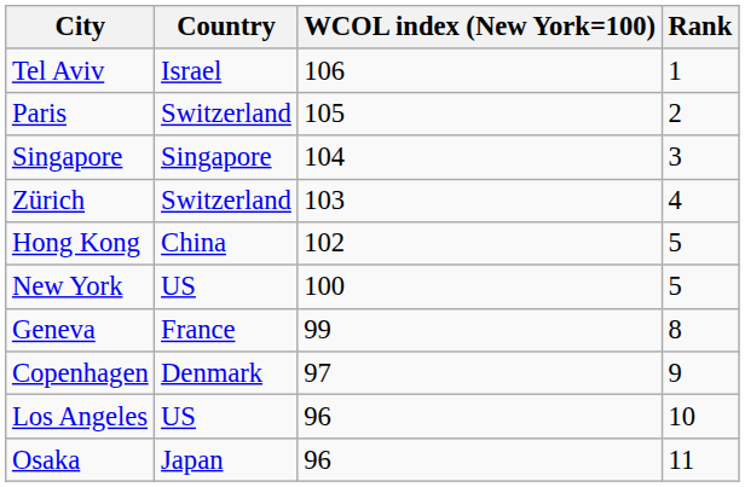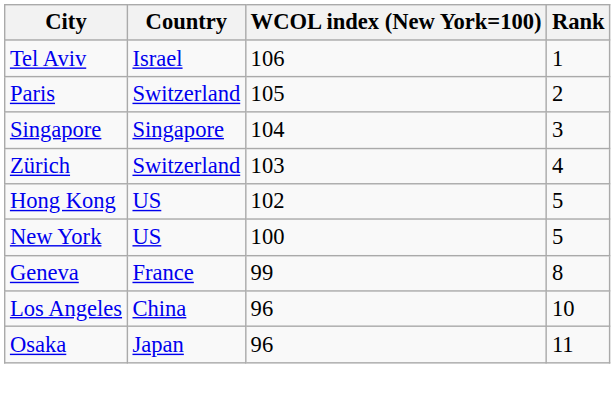 <table class="wikitable sortable">
 <tr>
 <th>City</th>
 <th>Country</th>
 <th>WCOL index (New York=100)</th>
 <th>Rank</th>
 </tr>
 <tr>
 <td><a href='#'>Tel Aviv</a></td>
 <td><a href='#'>Israel</a></td>
 <td>106</td>
 <td>1</td>
 </tr>
 <tr>
 <td><a href='#'>Paris</a></td>
 <td><a href='#'>Switzerland</a></td>
 <td>105</td>
 <td>2</td>
 </tr>
 <tr>
 <td><a href='#'>Singapore</a></td>
 <td><a href='#'>Singapore</a></td>
 <td>104</td>
 <td>3</td>
 </tr>
 <tr>
 <td><a href='#'>Zürich</a></td>
 <td><a href='#'>Switzerland</a></td>
 <td>103</td>
 <td>4</td>
 </tr>
 <tr>
 <td><a href='#'>Hong Kong</a></td>
-<td><a href='#'>China</a></td>
+<td><a href='#'>US</a></td>
 <td>102</td>
 <td>5</td>
 </tr>
 <tr>
 <td><a href='#'>New York</a></td>
 <td><a href='#'>US</a></td>
 <td>100</td>
 <td>5</td>
 </tr>
 <tr>
 <td><a href='#'>Geneva</a></td>
 <td><a href='#'>France</a></td>
 <td>99</td>
 <td>8</td>
 </tr>
 <tr>
-<td><a href='#'>Copenhagen</a></td>
-<td><a href='#'>Denmark</a></td>
-<td>97</td>
-<td>9</td>
-</tr>
-<tr>
 <td><a href='#'>Los Angeles</a></td>
-<td><a href='#'>US</a></td>
+<td><a href='#'>China</a></td>
 <td>96</td>
 <td>10</td>
 </tr>
 <tr>
 <td><a href='#'>Osaka</a></td>
 <td><a href='#'>Japan</a></td>
 <td>96</td>
 <td>11</td>
 </tr>
 </table>
